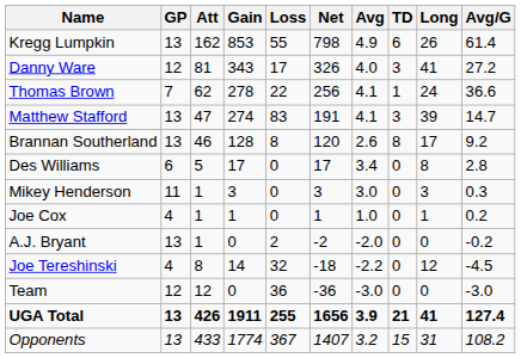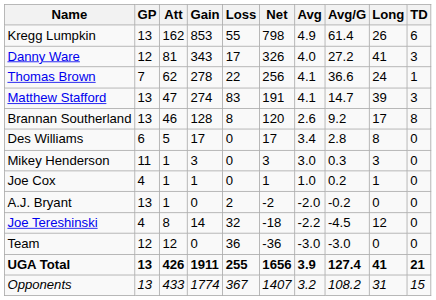 <table class="wikitable" style="white-space:nowrap;">
 <tr>
 <th>Name</th>
 <th>GP</th>
 <th>Att</th>
 <th>Gain</th>
 <th>Loss</th>
 <th>Net</th>
 <th>Avg</th>
+<th>Avg/G</th>
+<th>Long</th>
 <th>TD</th>
-<th>Long</th>
-<th>Avg/G</th>
 </tr>
 <tr>
 <td>Kregg Lumpkin</td>
 <td>13</td>
 <td>162</td>
 <td>853</td>
 <td>55</td>
 <td>798</td>
 <td>4.9</td>
+<td>61.4</td>
+<td>26</td>
 <td>6</td>
-<td>26</td>
-<td>61.4</td>
 </tr>
 <tr>
 <td><a href='#'>Danny Ware</a></td>
 <td>12</td>
 <td>81</td>
 <td>343</td>
 <td>17</td>
 <td>326</td>
 <td>4.0</td>
+<td>27.2</td>
+<td>41</td>
 <td>3</td>
-<td>41</td>
-<td>27.2</td>
 </tr>
 <tr>
 <td><a href='#'>Thomas Brown</a></td>
 <td>7</td>
 <td>62</td>
 <td>278</td>
 <td>22</td>
 <td>256</td>
 <td>4.1</td>
+<td>36.6</td>
+<td>24</td>
 <td>1</td>
-<td>24</td>
-<td>36.6</td>
 </tr>
 <tr>
 <td><a href='#'>Matthew Stafford</a></td>
 <td>13</td>
 <td>47</td>
 <td>274</td>
 <td>83</td>
 <td>191</td>
 <td>4.1</td>
+<td>14.7</td>
+<td>39</td>
 <td>3</td>
-<td>39</td>
-<td>14.7</td>
 </tr>
 <tr>
 <td>Brannan Southerland</td>
 <td>13</td>
 <td>46</td>
 <td>128</td>
 <td>8</td>
 <td>120</td>
 <td>2.6</td>
+<td>9.2</td>
+<td>17</td>
 <td>8</td>
-<td>17</td>
-<td>9.2</td>
 </tr>
 <tr>
 <td>Des Williams</td>
 <td>6</td>
 <td>5</td>
 <td>17</td>
 <td>0</td>
 <td>17</td>
 <td>3.4</td>
+<td>2.8</td>
+<td>8</td>
 <td>0</td>
-<td>8</td>
-<td>2.8</td>
 </tr>
 <tr>
 <td>Mikey Henderson</td>
 <td>11</td>
 <td>1</td>
 <td>3</td>
 <td>0</td>
 <td>3</td>
 <td>3.0</td>
+<td>0.3</td>
+<td>3</td>
 <td>0</td>
-<td>3</td>
-<td>0.3</td>
 </tr>
 <tr>
 <td>Joe Cox</td>
 <td>4</td>
 <td>1</td>
 <td>1</td>
 <td>0</td>
 <td>1</td>
 <td>1.0</td>
+<td>0.2</td>
+<td>1</td>
 <td>0</td>
-<td>1</td>
-<td>0.2</td>
 </tr>
 <tr>
 <td>A.J. Bryant</td>
 <td>13</td>
 <td>1</td>
 <td>0</td>
 <td>2</td>
 <td>-2</td>
 <td>-2.0</td>
+<td>-0.2</td>
 <td>0</td>
 <td>0</td>
-<td>-0.2</td>
 </tr>
 <tr>
 <td><a href='#'>Joe Tereshinski</a></td>
 <td>4</td>
 <td>8</td>
 <td>14</td>
 <td>32</td>
 <td>-18</td>
 <td>-2.2</td>
+<td>-4.5</td>
+<td>12</td>
 <td>0</td>
-<td>12</td>
-<td>-4.5</td>
 </tr>
 <tr>
 <td>Team</td>
 <td>12</td>
 <td>12</td>
 <td>0</td>
 <td>36</td>
 <td>-36</td>
 <td>-3.0</td>
+<td>-3.0</td>
 <td>0</td>
 <td>0</td>
-<td>-3.0</td>
 </tr>
 <tr>
 <td><strong>UGA Total</strong></td>
 <td><strong>13</strong></td>
 <td><strong>426</strong></td>
 <td><strong>1911</strong></td>
 <td><strong>255</strong></td>
 <td><strong>1656</strong></td>
 <td><strong>3.9</strong></td>
+<td><strong>127.4</strong></td>
+<td><strong>41</strong></td>
 <td><strong>21</strong></td>
-<td><strong>41</strong></td>
-<td><strong>127.4</strong></td>
 </tr>
 <tr>
 <td><em>Opponents</em></td>
 <td><em>13</em></td>
 <td><em>433</em></td>
 <td><em>1774</em></td>
 <td><em>367</em></td>
 <td><em>1407</em></td>
 <td><em>3.2</em></td>
+<td><em>108.2</em></td>
+<td><em>31</em></td>
 <td><em>15</em></td>
-<td><em>31</em></td>
-<td><em>108.2</em></td>
 </tr>
 </table>
